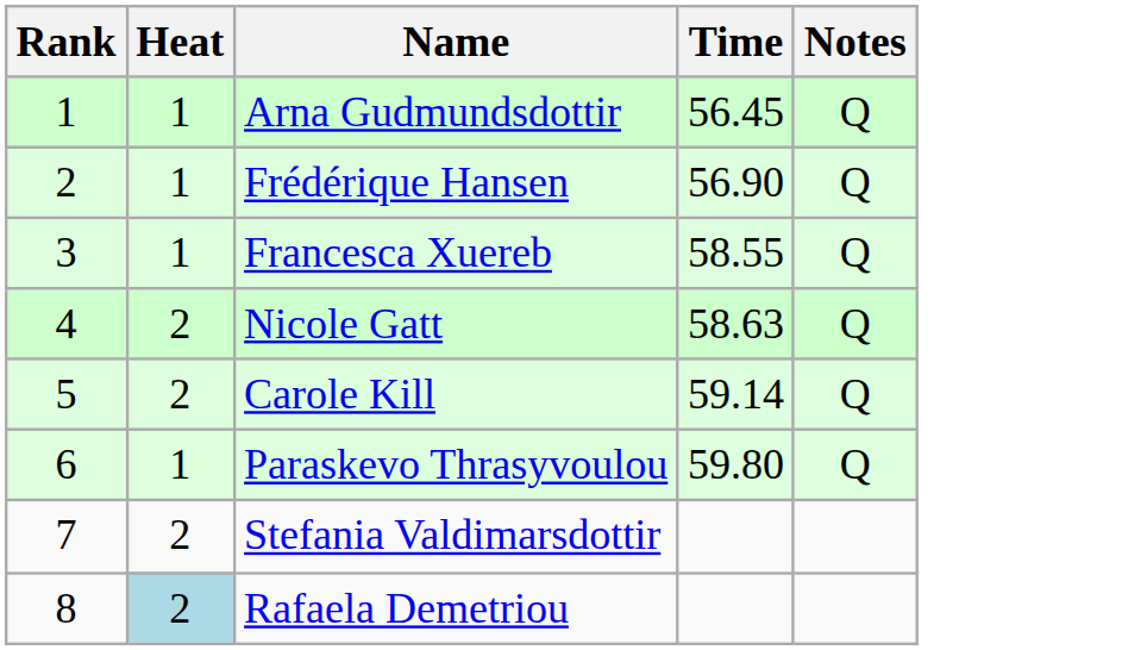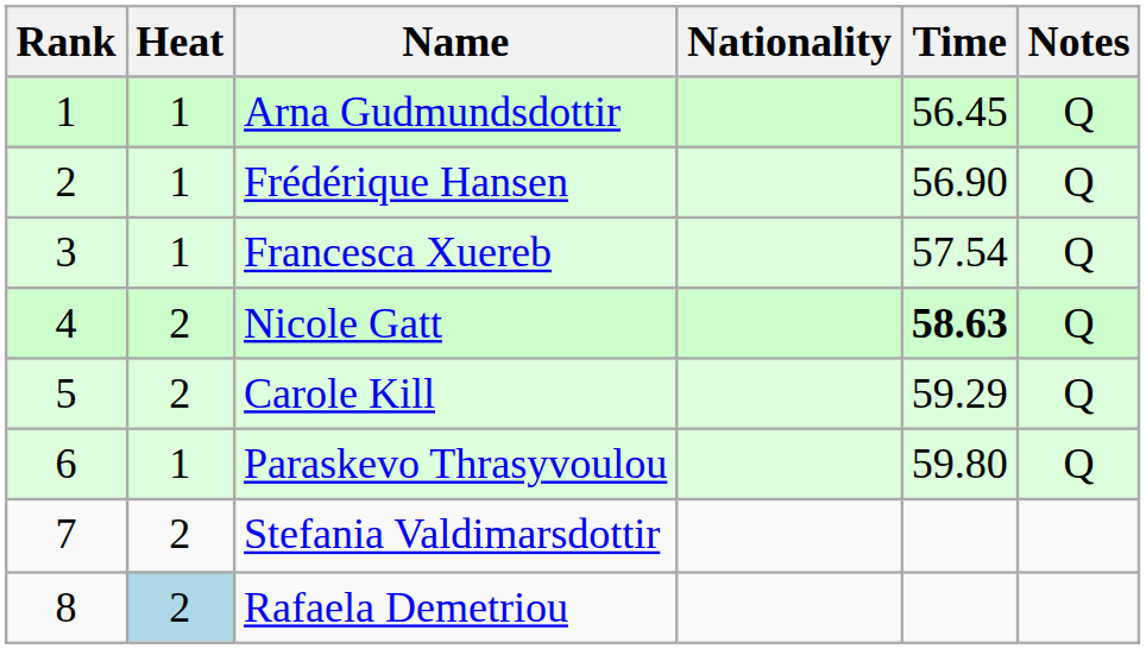 <table class="wikitable sortable" style="text-align:center; font-size:95%">
 <tr>
 <th>Rank</th>
 <th>Heat</th>
 <th>Name</th>
+<th>Nationality</th>
 <th>Time</th>
 <th>Notes</th>
 </tr>
 <tr bgcolor=ccffcc>
 <td>1</td>
 <td>1</td>
 <td align=left><a href='#'>Arna Gudmundsdottir</a></td>
+<td align=left></td>
 <td>56.45</td>
 <td>Q</td>
 </tr>
 <tr bgcolor=ddffdd>
 <td>2</td>
 <td>1</td>
 <td align=left><a href='#'>Frédérique Hansen</a></td>
+<td align=left></td>
 <td>56.90</td>
 <td>Q</td>
 </tr>
 <tr bgcolor=ddffdd>
 <td>3</td>
 <td>1</td>
 <td align=left><a href='#'>Francesca Xuereb</a></td>
-<td>58.55</td>
+<td align=left></td>
+<td>57.54</td>
 <td>Q</td>
 </tr>
 <tr bgcolor=ccffcc>
 <td>4</td>
 <td>2</td>
 <td align=left><a href='#'>Nicole Gatt</a></td>
-<td>58.63</td>
+<td align=left></td>
+<td><strong>58.63</strong></td>
 <td>Q</td>
 </tr>
 <tr bgcolor=ddffdd>
 <td>5</td>
 <td>2</td>
 <td align=left><a href='#'>Carole Kill</a></td>
-<td>59.14</td>
+<td align=left></td>
+<td>59.29</td>
 <td>Q</td>
 </tr>
 <tr bgcolor=ddffdd>
 <td>6</td>
 <td>1</td>
 <td align=left><a href='#'>Paraskevo Thrasyvoulou</a></td>
+<td align=left></td>
 <td>59.80</td>
 <td>Q</td>
 </tr>
 <tr>
 <td>7</td>
 <td>2</td>
 <td align=left><a href='#'>Stefania Valdimarsdottir</a></td>
+<td align=left></td>
 <td></td>
 <td></td>
 </tr>
 <tr>
 <td>8</td>
 <td style="background: lightblue;">2</td>
 <td align=left><a href='#'>Rafaela Demetriou</a></td>
+<td align=left></td>
 <td></td>
 <td></td>
 </tr>
 </table>
